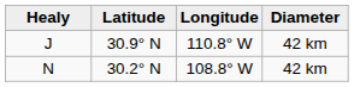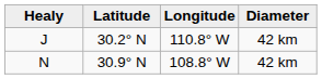 <table class="wikitable">
 <tr>
 <th width="25%" style="background:#eeeeee;">Healy</th>
 <th width="25%" style="background:#eeeeee;">Latitude</th>
 <th width="25%" style="background:#eeeeee;">Longitude</th>
 <th width="25%" style="background:#eeeeee;">Diameter</th>
 </tr>
 <tr>
 <td align="center">J</td>
-<td align="center">30.9° N</td>
+<td align="center">30.2° N</td>
 <td align="center">110.8° W</td>
 <td align="center">42 km</td>
 </tr>
 <tr>
 <td align="center">N</td>
-<td align="center">30.2° N</td>
+<td align="center">30.9° N</td>
 <td align="center">108.8° W</td>
 <td align="center">42 km</td>
 </tr>
 </table>
